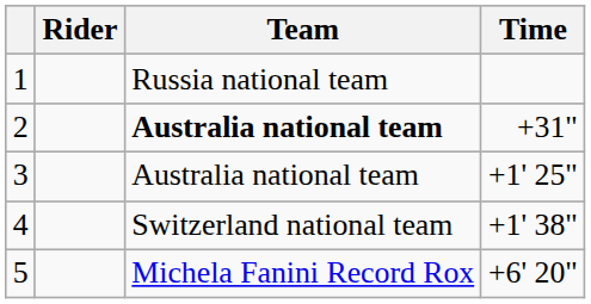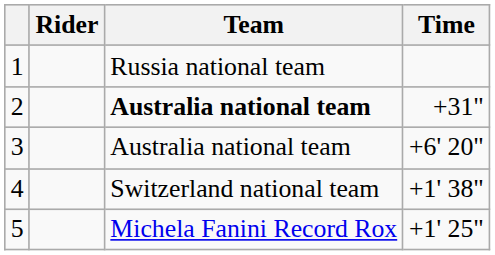 <table class="wikitable">
 <tr>
 <th></th>
 <th>Rider</th>
 <th>Team</th>
 <th>Time</th>
 </tr>
 <tr>
 <td>1</td>
 <td></td>
 <td>Russia national team</td>
 <td align="right"></td>
 </tr>
 <tr>
 <td>2</td>
 <td></td>
 <td><strong>Australia national team</strong></td>
 <td align="right">+31"</td>
 </tr>
 <tr>
 <td>3</td>
 <td></td>
 <td>Australia national team</td>
-<td align="right">+1' 25"</td>
+<td align="right">+6' 20"</td>
 </tr>
 <tr>
 <td>4</td>
 <td></td>
 <td>Switzerland national team</td>
 <td align="right">+1' 38"</td>
 </tr>
 <tr>
 <td>5</td>
 <td></td>
 <td><a href='#'>Michela Fanini Record Rox</a></td>
-<td align="right">+6' 20"</td>
+<td align="right">+1' 25"</td>
 </tr>
 </table>
